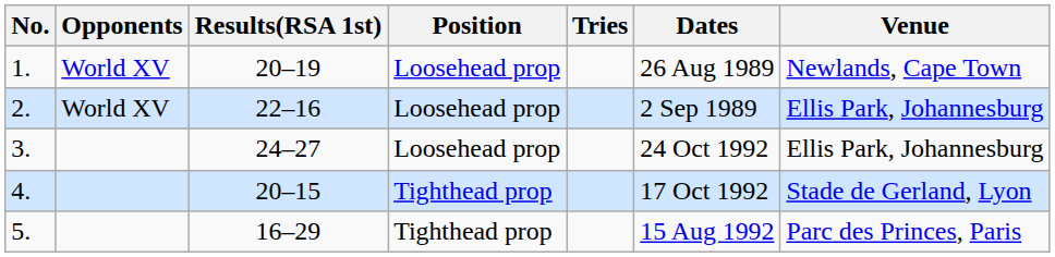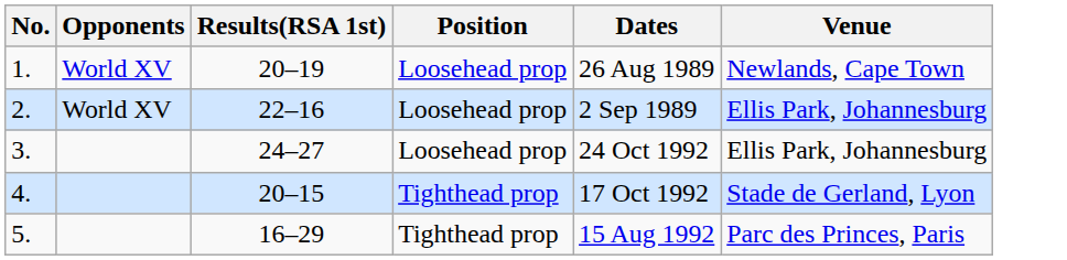 <table class="wikitable unsortable">
 <tr>
 <th>No.</th>
 <th>Opponents</th>
 <th>Results(RSA 1st)</th>
 <th>Position</th>
-<th>Tries</th>
 <th>Dates</th>
 <th>Venue</th>
 </tr>
 <tr>
 <td>1.</td>
 <td><a href='#'>World XV</a></td>
 <td align="center">20–19</td>
 <td><a href='#'>Loosehead prop</a></td>
-<td></td>
 <td>26 Aug 1989</td>
 <td><a href='#'>Newlands</a>, <a href='#'>Cape Town</a></td>
 </tr>
 <tr style="background: #D0E6FF;">
 <td>2.</td>
 <td>World XV</td>
 <td align="center">22–16</td>
 <td>Loosehead prop</td>
-<td></td>
 <td>2 Sep 1989</td>
 <td><a href='#'>Ellis Park</a>, <a href='#'>Johannesburg</a></td>
 </tr>
 <tr>
 <td>3.</td>
 <td></td>
 <td align="center">24–27</td>
 <td>Loosehead prop</td>
-<td></td>
 <td>24 Oct 1992</td>
 <td>Ellis Park, Johannesburg</td>
 </tr>
 <tr style="background: #D0E6FF;">
 <td>4.</td>
 <td></td>
 <td align="center">20–15</td>
 <td><a href='#'>Tighthead prop</a></td>
-<td></td>
 <td>17 Oct 1992</td>
 <td><a href='#'>Stade de Gerland</a>, <a href='#'>Lyon</a></td>
 </tr>
 <tr>
 <td>5.</td>
 <td></td>
 <td align="center">16–29</td>
 <td>Tighthead prop</td>
-<td></td>
 <td><a href='#'>15 Aug 1992</a></td>
 <td><a href='#'>Parc des Princes</a>, <a href='#'>Paris</a></td>
 </tr>
 </table>
